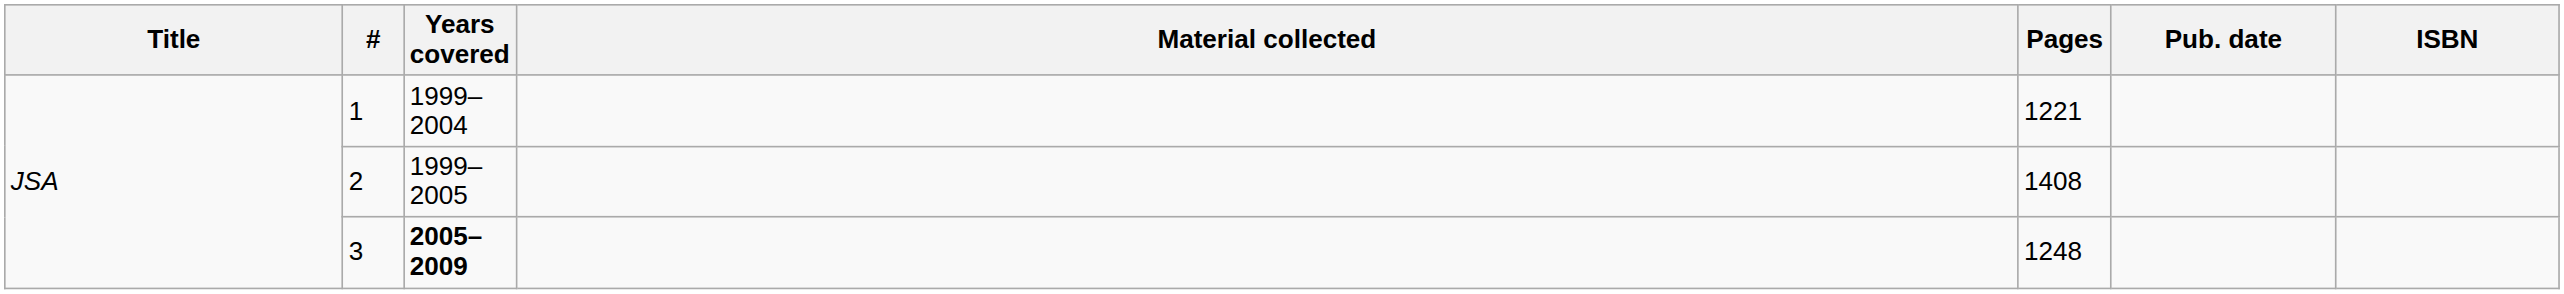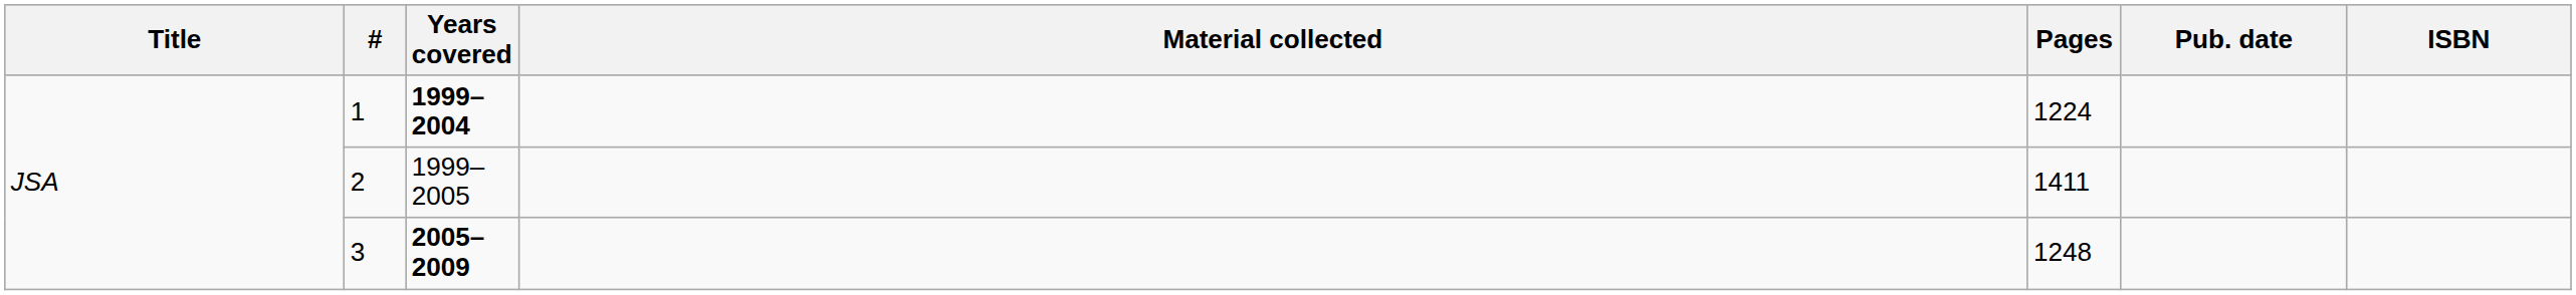 <table class="wikitable sortable" width=99%>
 <tr>
 <th width="200px">Title</th>
 <th class="unsortable" width="30px">#</th>
 <th width="60px">Years covered</th>
 <th class="unsortable">Material collected</th>
 <th width="50px">Pages</th>
 <th width="130px">Pub. date</th>
 <th class="unsortable" width="130px">ISBN</th>
 </tr>
 <tr>
 <td rowspan="3"><em>JSA</em></td>
 <td>1</td>
-<td>1999–2004</td>
+<td><strong>1999–2004</strong></td>
 <td></td>
-<td>1221</td>
+<td>1224</td>
 <td></td>
 <td></td>
 </tr>
 <tr>
 <td>2</td>
 <td>1999–2005</td>
 <td></td>
-<td>1408</td>
+<td>1411</td>
 <td></td>
 <td></td>
 </tr>
 <tr>
 <td>3</td>
 <td><strong>2005–2009</strong></td>
 <td></td>
 <td>1248</td>
 <td></td>
 <td></td>
 </tr>
 </table>
